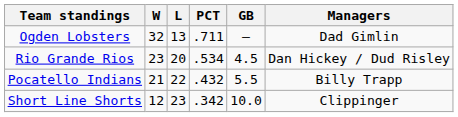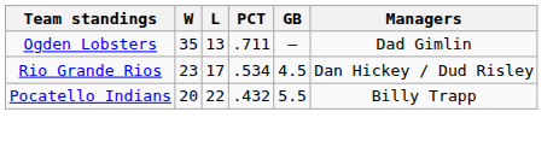 <table class="wikitable">
 <tr>
 <th>Team standings</th>
 <th>W</th>
 <th>L</th>
 <th>PCT</th>
 <th>GB</th>
 <th>Managers</th>
 </tr>
 <tr align=center>
 <td><a href='#'>Ogden Lobsters</a></td>
-<td>32</td>
+<td>35</td>
 <td>13</td>
 <td>.711</td>
 <td>–</td>
 <td>Dad Gimlin</td>
 </tr>
 <tr align=center>
 <td><a href='#'>Rio Grande Rios</a></td>
 <td>23</td>
-<td>20</td>
+<td>17</td>
 <td>.534</td>
 <td>4.5</td>
 <td>Dan Hickey / Dud Risley</td>
 </tr>
 <tr align=center>
 <td><a href='#'>Pocatello Indians</a></td>
-<td>21</td>
+<td>20</td>
 <td>22</td>
 <td>.432</td>
 <td>5.5</td>
 <td>Billy Trapp</td>
 </tr>
-<tr align=center>
-<td><a href='#'>Short Line Shorts</a></td>
-<td>12</td>
-<td>23</td>
-<td>.342</td>
-<td>10.0</td>
-<td>Clippinger</td>
-</tr>
 </table>
